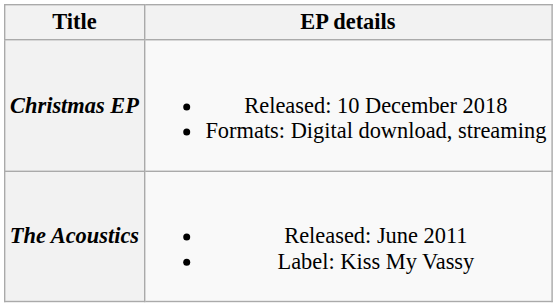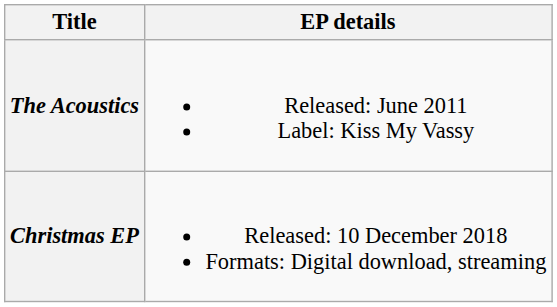 <table class="wikitable plainrowheaders" style="text-align:center;">
 <tr>
 <th>Title</th>
 <th>EP details</th>
 </tr>
 <tr>
+<th scope="row"><em>The Acoustics</em></th>
+<td><br><ul><li>Released: June 2011</li><li>Label: Kiss My Vassy</li></ul></td>
+</tr>
+<tr>
 <th scope="row"><em>Christmas EP</em></th>
 <td><br><ul><li>Released: 10 December 2018</li><li>Formats: Digital download, streaming</li></ul></td>
 </tr>
-<tr>
-<th scope="row"><em>The Acoustics</em></th>
-<td><br><ul><li>Released: June 2011</li><li>Label: Kiss My Vassy</li></ul></td>
-</tr>
 </table>
